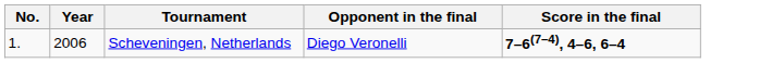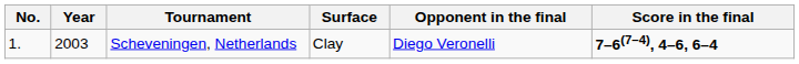 <table class="sortable wikitable" style=font-size:97%>
 <tr>
 <th width=40>No.</th>
 <th width=50>Year</th>
 <th width=200>Tournament</th>
+<th width=75>Surface</th>
 <th width=200>Opponent in the final</th>
 <th width=200>Score in the final</th>
 </tr>
 <tr>
 <td>1.</td>
-<td>2006</td>
+<td>2003</td>
 <td><a href='#'>Scheveningen</a>, <a href='#'>Netherlands</a></td>
+<td>Clay</td>
 <td> <a href='#'>Diego Veronelli</a></td>
 <td><strong>7–6<sup>(7–4)</sup>, 4–6, 6–4</strong></td>
 </tr>
 </table>
